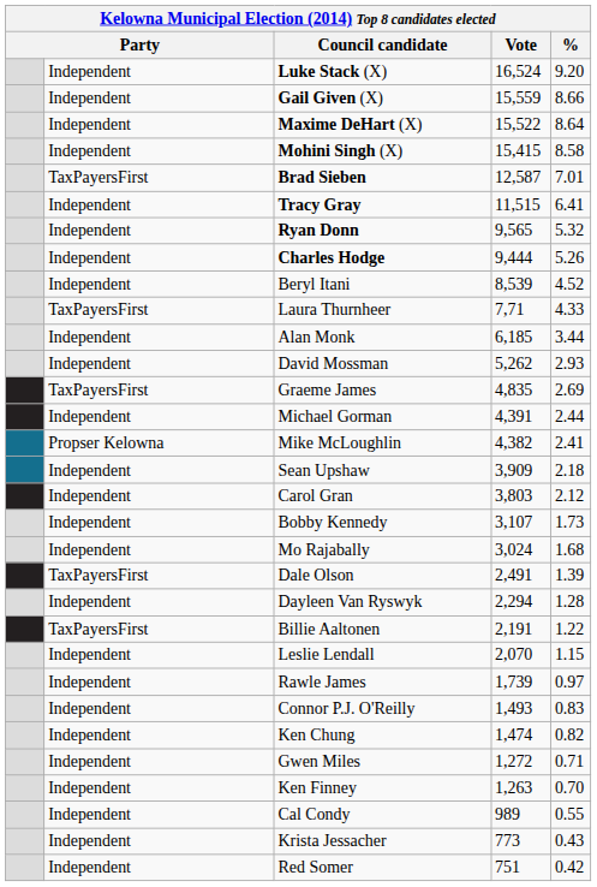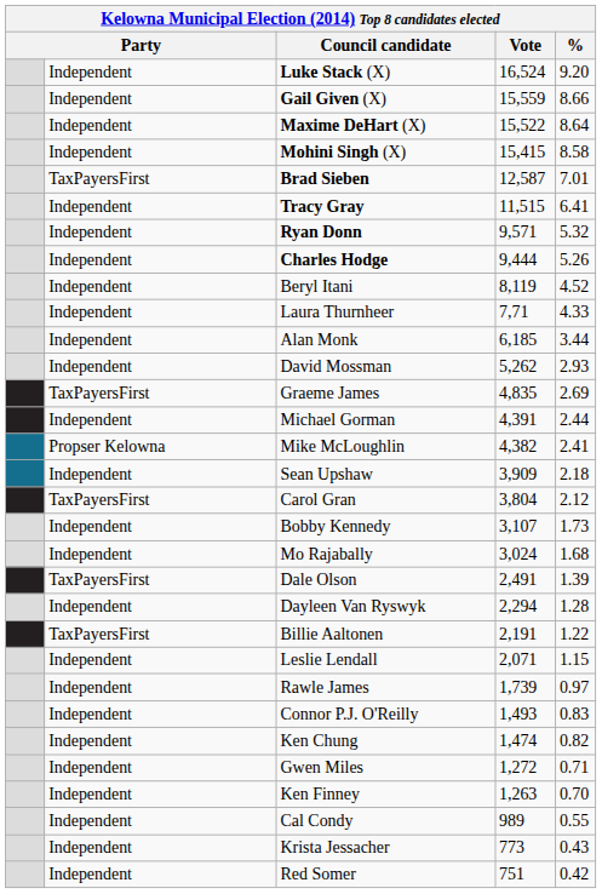 <table class="wikitable">
 <tr>
 <th colspan="5"><a href='#'>Kelowna Municipal Election (2014)</a> <small><em>Top 8 candidates elected</em></small></th>
 </tr>
 <tr>
 <th bgcolor="#DDDDFF" width="250px" colspan="2">Party</th>
 <th bgcolor="#DDDDFF" width="200px">Council candidate</th>
 <th bgcolor="#DDDDFF" width="50px">Vote</th>
 <th bgcolor="#DDDDFF" width="30px">%</th>
 </tr>
 <tr>
 <td style="background:gainsboro" width="30px"> </td>
 <td>Independent</td>
 <td><strong>Luke Stack</strong> (X)</td>
 <td>16,524</td>
 <td>9.20</td>
 </tr>
 <tr>
 <td style="background:gainsboro" width="30px"> </td>
 <td>Independent</td>
 <td><strong>Gail Given</strong> (X)</td>
 <td>15,559</td>
 <td>8.66</td>
 </tr>
 <tr>
 <td style="background:gainsboro" width="30px"> </td>
 <td>Independent</td>
 <td><strong>Maxime DeHart</strong> (X)</td>
 <td>15,522</td>
 <td>8.64</td>
 </tr>
 <tr>
 <td style="background:gainsboro" width="30px"> </td>
 <td>Independent</td>
 <td><strong>Mohini Singh</strong> (X)</td>
 <td>15,415</td>
 <td>8.58</td>
 </tr>
 <tr>
 <td style="background:gainsboro" width="30px"> </td>
 <td>TaxPayersFirst</td>
 <td><strong>Brad Sieben</strong></td>
 <td>12,587</td>
 <td>7.01</td>
 </tr>
 <tr>
 <td style="background:gainsboro" width="30px"> </td>
 <td>Independent</td>
 <td><strong>Tracy Gray</strong></td>
 <td>11,515</td>
 <td>6.41</td>
 </tr>
 <tr>
 <td style="background:gainsboro" width="30px"> </td>
 <td>Independent</td>
 <td><strong>Ryan Donn</strong></td>
-<td>9,565</td>
+<td>9,571</td>
 <td>5.32</td>
 </tr>
 <tr>
 <td style="background:gainsboro" width="30px"> </td>
 <td>Independent</td>
 <td><strong>Charles Hodge</strong></td>
 <td>9,444</td>
 <td>5.26</td>
 </tr>
 <tr>
 <td style="background:gainsboro" width="30px"> </td>
 <td>Independent</td>
 <td>Beryl Itani</td>
-<td>8,539</td>
+<td>8,119</td>
 <td>4.52</td>
 </tr>
 <tr>
 <td style="background:gainsboro" width="30px"> </td>
-<td>TaxPayersFirst</td>
+<td>Independent</td>
 <td>Laura Thurnheer</td>
 <td>7,71</td>
 <td>4.33</td>
 </tr>
 <tr>
 <td style="background:gainsboro" width="30px"> </td>
 <td>Independent</td>
 <td>Alan Monk</td>
 <td>6,185</td>
 <td>3.44</td>
 </tr>
 <tr>
 <td style="background:gainsboro" width="30px"> </td>
 <td>Independent</td>
 <td>David Mossman</td>
 <td>5,262</td>
 <td>2.93</td>
 </tr>
 <tr>
 <td style="background:#231F20;" width="30px"> </td>
 <td>TaxPayersFirst</td>
 <td>Graeme James</td>
 <td>4,835</td>
 <td>2.69</td>
 </tr>
 <tr>
 <td style="background:#231F20;" width="30px"> </td>
 <td>Independent</td>
 <td>Michael Gorman</td>
 <td>4,391</td>
 <td>2.44</td>
 </tr>
 <tr>
 <td style="background:#146F8E;" width="30px"> </td>
 <td>Propser Kelowna</td>
 <td>Mike McLoughlin</td>
 <td>4,382</td>
 <td>2.41</td>
 </tr>
 <tr>
 <td style="background:#146F8E;" width="30px"> </td>
 <td>Independent</td>
 <td>Sean Upshaw</td>
 <td>3,909</td>
 <td>2.18</td>
 </tr>
 <tr>
 <td style="background:#231F20;" width="30px"> </td>
-<td>Independent</td>
+<td>TaxPayersFirst</td>
 <td>Carol Gran</td>
-<td>3,803</td>
+<td>3,804</td>
 <td>2.12</td>
 </tr>
 <tr>
 <td style="background:gainsboro" width="30px"> </td>
 <td>Independent</td>
 <td>Bobby Kennedy</td>
 <td>3,107</td>
 <td>1.73</td>
 </tr>
 <tr>
 <td style="background:gainsboro" width="30px"> </td>
 <td>Independent</td>
 <td>Mo Rajabally</td>
 <td>3,024</td>
 <td>1.68</td>
 </tr>
 <tr>
 <td style="background:#231F20;" width="30px"> </td>
 <td>TaxPayersFirst</td>
 <td>Dale Olson</td>
 <td>2,491</td>
 <td>1.39</td>
 </tr>
 <tr>
 <td style="background:gainsboro" width="30px"> </td>
 <td>Independent</td>
 <td>Dayleen Van Ryswyk</td>
 <td>2,294</td>
 <td>1.28</td>
 </tr>
 <tr>
 <td style="background:#231F20;" width="30px"> </td>
 <td>TaxPayersFirst</td>
 <td>Billie Aaltonen</td>
 <td>2,191</td>
 <td>1.22</td>
 </tr>
 <tr>
 <td style="background:gainsboro" width="30px"> </td>
 <td>Independent</td>
 <td>Leslie Lendall</td>
-<td>2,070</td>
+<td>2,071</td>
 <td>1.15</td>
 </tr>
 <tr>
 <td style="background:gainsboro" width="30px"> </td>
 <td>Independent</td>
 <td>Rawle James</td>
 <td>1,739</td>
 <td>0.97</td>
 </tr>
 <tr>
 <td style="background:gainsboro" width="30px"> </td>
 <td>Independent</td>
 <td>Connor P.J. O'Reilly</td>
 <td>1,493</td>
 <td>0.83</td>
 </tr>
 <tr>
 <td style="background:gainsboro" width="30px"> </td>
 <td>Independent</td>
 <td>Ken Chung</td>
 <td>1,474</td>
 <td>0.82</td>
 </tr>
 <tr>
 <td style="background:gainsboro" width="30px"> </td>
 <td>Independent</td>
 <td>Gwen Miles</td>
 <td>1,272</td>
 <td>0.71</td>
 </tr>
 <tr>
 <td style="background:gainsboro" width="30px"> </td>
 <td>Independent</td>
 <td>Ken Finney</td>
 <td>1,263</td>
 <td>0.70</td>
 </tr>
 <tr>
 <td style="background:gainsboro" width="30px"> </td>
 <td>Independent</td>
 <td>Cal Condy</td>
 <td>989</td>
 <td>0.55</td>
 </tr>
 <tr>
 <td style="background:gainsboro" width="30px"> </td>
 <td>Independent</td>
 <td>Krista Jessacher</td>
 <td>773</td>
 <td>0.43</td>
 </tr>
 <tr>
 <td style="background:gainsboro" width="30px"> </td>
 <td>Independent</td>
 <td>Red Somer</td>
 <td>751</td>
 <td>0.42</td>
 </tr>
 </table>
